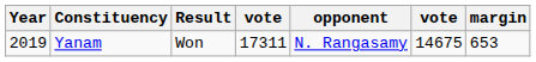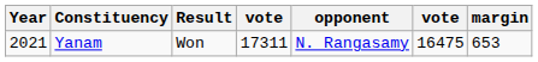 <table class="wikitable">
 <tr>
 <th>Year</th>
 <th>Constituency</th>
 <th>Result</th>
 <th>vote</th>
 <th>opponent</th>
 <th>vote</th>
 <th>margin</th>
 </tr>
 <tr>
-<td>2019</td>
+<td>2021</td>
 <td><a href='#'>Yanam</a></td>
 <td> Won</td>
 <td>17311</td>
 <td><a href='#'>N. Rangasamy</a></td>
-<td>14675</td>
+<td>16475</td>
 <td>653</td>
 </tr>
 </table>
